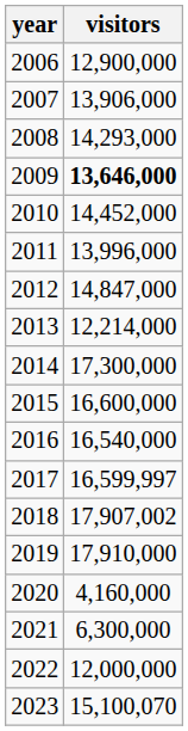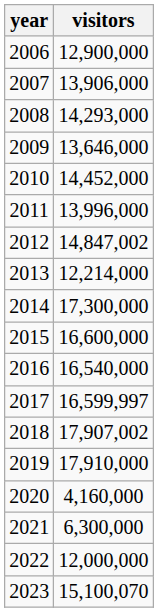 <table class="wikitable" style="text-align:center">
 <tr>
 <th>year</th>
 <th>visitors</th>
 </tr>
 <tr>
 <td>2006</td>
 <td>12,900,000</td>
 </tr>
 <tr>
 <td>2007</td>
 <td>13,906,000</td>
 </tr>
 <tr>
 <td>2008</td>
 <td>14,293,000</td>
 </tr>
 <tr>
 <td>2009</td>
-<td><strong>13,646,000</strong></td>
+<td>13,646,000</td>
 </tr>
 <tr>
 <td>2010</td>
 <td>14,452,000</td>
 </tr>
 <tr>
 <td>2011</td>
 <td>13,996,000</td>
 </tr>
 <tr>
 <td>2012</td>
-<td>14,847,000</td>
+<td>14,847,002</td>
 </tr>
 <tr>
 <td>2013</td>
 <td>12,214,000</td>
 </tr>
 <tr>
 <td>2014</td>
 <td>17,300,000</td>
 </tr>
 <tr>
 <td>2015</td>
 <td>16,600,000</td>
 </tr>
 <tr>
 <td>2016</td>
 <td>16,540,000</td>
 </tr>
 <tr>
 <td>2017</td>
 <td>16,599,997</td>
 </tr>
 <tr>
 <td>2018</td>
 <td>17,907,002</td>
 </tr>
 <tr>
 <td>2019</td>
 <td>17,910,000</td>
 </tr>
 <tr>
 <td>2020</td>
 <td>4,160,000</td>
 </tr>
 <tr>
 <td>2021</td>
 <td>6,300,000</td>
 </tr>
 <tr>
 <td>2022</td>
 <td>12,000,000</td>
 </tr>
 <tr>
 <td>2023</td>
 <td>15,100,070</td>
 </tr>
 </table>
